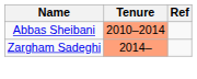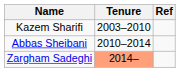 <table class="wikitable" style="text-align:center; font-size:100%; line-height:16px;">
 <tr>
 <th>Name</th>
 <th>Tenure</th>
 <th>Ref</th>
 </tr>
 <tr>
+<td>Kazem Sharifi</td>
+<td>2003–2010</td>
+<td></td>
+</tr>
+<tr>
 <td><a href='#'>Abbas Sheibani</a></td>
-<td style="background: lightsalmon;">2010–2014</td>
+<td>2010–2014</td>
 <td></td>
 </tr>
 <tr>
 <td><a href='#'>Zargham Sadeghi</a></td>
 <td style="background: lightsalmon;">2014–</td>
 <td></td>
 </tr>
 </table>
